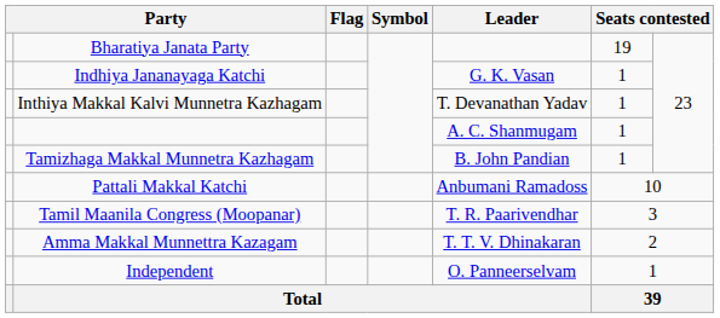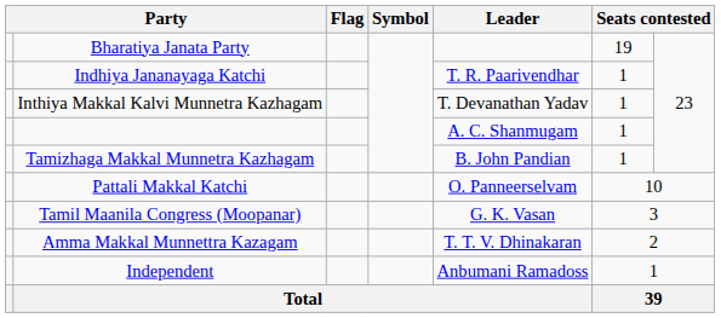 <table class="wikitable " style="text-align:center;">
 <tr>
 <th colspan=2>Party</th>
 <th>Flag</th>
 <th>Symbol</th>
 <th>Leader</th>
 <th colspan="2">Seats contested</th>
 </tr>
 <tr>
 <td></td>
 <td><a href='#'>Bharatiya Janata Party</a></td>
 <td></td>
 <td rowspan="5"></td>
 <td></td>
 <td>19</td>
 <td rowspan="5">23</td>
 </tr>
 <tr>
 <td></td>
 <td><a href='#'>Indhiya Jananayaga Katchi</a></td>
 <td></td>
-<td><a href='#'>G. K. Vasan</a></td>
+<td><a href='#'>T. R. Paarivendhar</a></td>
 <td>1</td>
 </tr>
 <tr>
 <td></td>
 <td>Inthiya Makkal Kalvi Munnetra Kazhagam</td>
 <td></td>
 <td>T. Devanathan Yadav</td>
 <td>1</td>
 </tr>
 <tr>
 <td></td>
 <td></td>
 <td></td>
 <td><a href='#'>A. C. Shanmugam</a></td>
 <td>1</td>
 </tr>
 <tr>
 <td></td>
 <td><a href='#'>Tamizhaga Makkal Munnetra Kazhagam</a></td>
 <td></td>
 <td><a href='#'>B. John Pandian</a></td>
 <td>1</td>
 </tr>
 <tr>
 <td></td>
 <td><a href='#'>Pattali Makkal Katchi</a></td>
 <td></td>
 <td></td>
-<td><a href='#'>Anbumani Ramadoss</a></td>
+<td><a href='#'>O. Panneerselvam</a></td>
 <td colspan="2">10</td>
 </tr>
 <tr>
 <td></td>
 <td><a href='#'>Tamil Maanila Congress (Moopanar)</a></td>
 <td></td>
 <td></td>
-<td><a href='#'>T. R. Paarivendhar</a></td>
+<td><a href='#'>G. K. Vasan</a></td>
 <td colspan="2">3</td>
 </tr>
 <tr>
 <td></td>
 <td><a href='#'>Amma Makkal Munnettra Kazagam</a></td>
 <td></td>
 <td></td>
 <td><a href='#'>T. T. V. Dhinakaran</a></td>
 <td colspan="2">2</td>
 </tr>
 <tr>
 <td></td>
 <td><a href='#'>Independent</a></td>
 <td></td>
 <td></td>
-<td><a href='#'>O. Panneerselvam</a></td>
+<td><a href='#'>Anbumani Ramadoss</a></td>
 <td colspan="2">1</td>
 </tr>
 <tr>
 <th></th>
 <th Colspan=4>Total</th>
 <th Colspan=2>39</th>
 </tr>
 </table>
